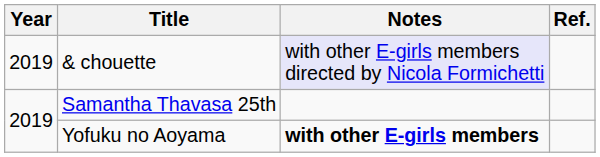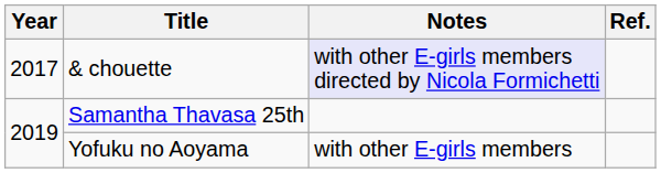 <table class="wikitable">
 <tr>
 <th>Year</th>
 <th>Title</th>
 <th>Notes</th>
 <th>Ref.</th>
 </tr>
 <tr>
-<td>2019</td>
+<td>2017</td>
 <td>& chouette</td>
 <td style="background: lavender;">with other <a href='#'>E-girls</a> members<br>directed by <a href='#'>Nicola Formichetti</a></td>
 <td></td>
 </tr>
 <tr>
 <td rowspan="2">2019</td>
 <td><a href='#'>Samantha Thavasa</a> 25th</td>
 <td></td>
 <td></td>
 </tr>
 <tr>
 <td>Yofuku no Aoyama</td>
-<td><strong>with other <a href='#'>E-girls</a> members</strong></td>
+<td>with other <a href='#'>E-girls</a> members</td>
 <td></td>
 </tr>
 </table>
